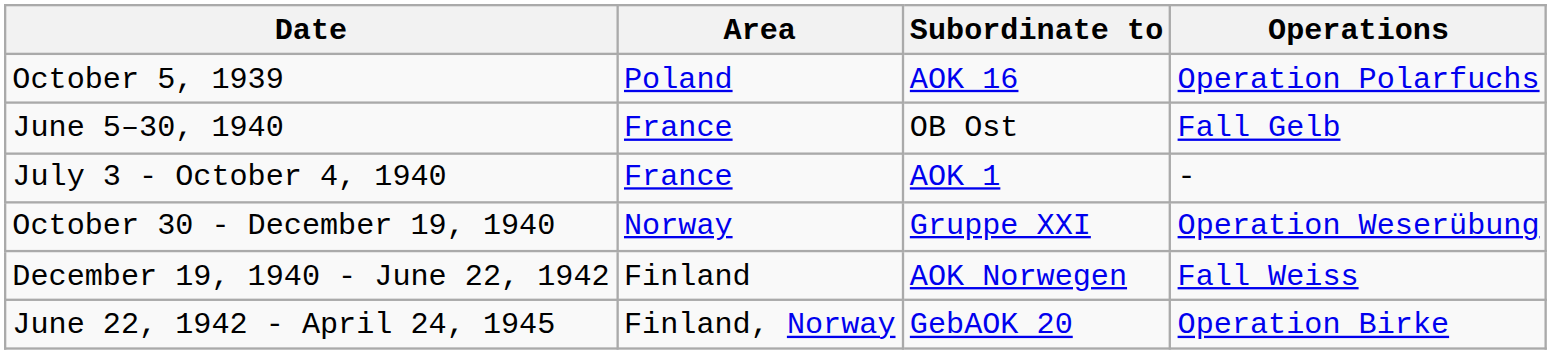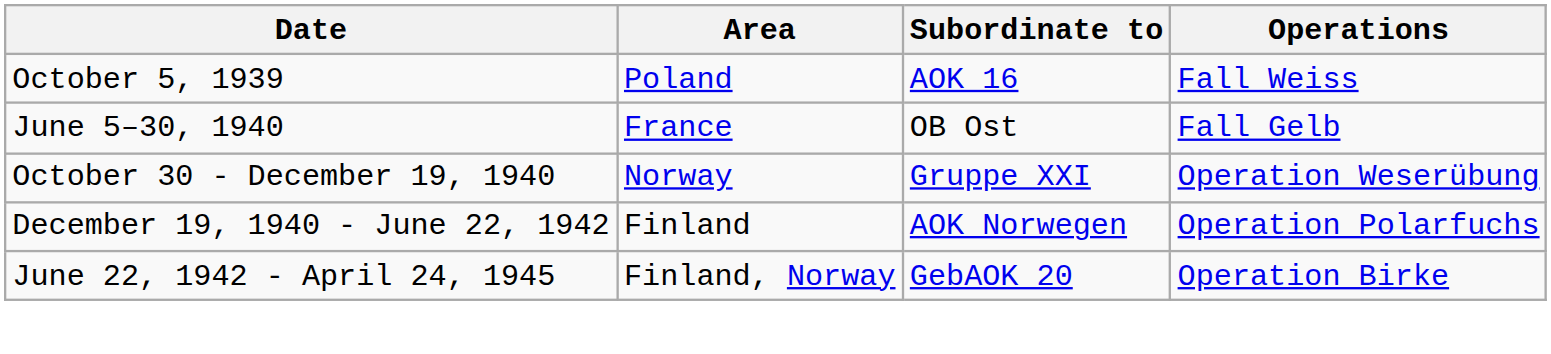 <table class="wikitable">
 <tr>
 <th>Date</th>
 <th>Area</th>
 <th>Subordinate to</th>
 <th>Operations</th>
 </tr>
 <tr>
 <td>October 5, 1939</td>
 <td><a href='#'>Poland</a></td>
 <td><a href='#'>AOK 16</a></td>
-<td><a href='#'>Operation Polarfuchs</a></td>
+<td><a href='#'>Fall Weiss</a></td>
 </tr>
 <tr>
 <td>June 5–30, 1940</td>
 <td><a href='#'>France</a></td>
 <td>OB Ost</td>
 <td><a href='#'>Fall Gelb</a></td>
-</tr>
-<tr>
-<td>July 3 - October 4, 1940</td>
-<td><a href='#'>France</a></td>
-<td><a href='#'>AOK 1</a></td>
-<td>-</td>
 </tr>
 <tr>
 <td>October 30 - December 19, 1940</td>
 <td><a href='#'>Norway</a></td>
 <td><a href='#'>Gruppe XXI</a></td>
 <td><a href='#'>Operation Weserübung</a></td>
 </tr>
 <tr>
 <td>December 19, 1940 - June 22, 1942</td>
 <td>Finland</td>
 <td><a href='#'>AOK Norwegen</a></td>
-<td><a href='#'>Fall Weiss</a></td>
+<td><a href='#'>Operation Polarfuchs</a></td>
 </tr>
 <tr>
 <td>June 22, 1942 - April 24, 1945</td>
 <td>Finland, <a href='#'>Norway</a></td>
 <td><a href='#'>GebAOK 20</a></td>
 <td><a href='#'>Operation Birke</a></td>
 </tr>
 </table>
